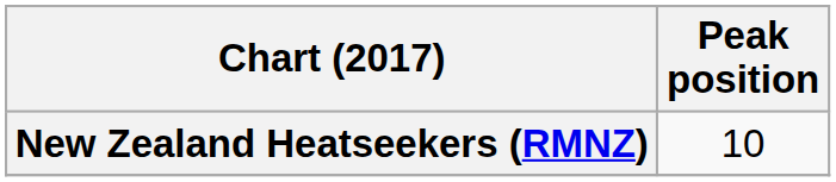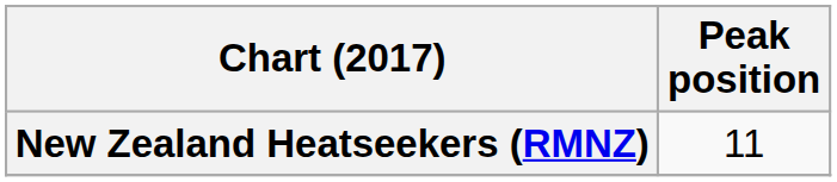 <table class="wikitable sortable plainrowheaders">
 <tr>
 <th>Chart (2017)</th>
 <th>Peak<br>position</th>
 </tr>
 <tr>
 <th scope="row">New Zealand Heatseekers (<a href='#'>RMNZ</a>)</th>
-<td align="center">10</td>
+<td align="center">11</td>
 </tr>
 <tr>
 </tr>
 <tr>
 </tr>
 <tr>
 </tr>
 <tr>
 </tr>
 </table>
